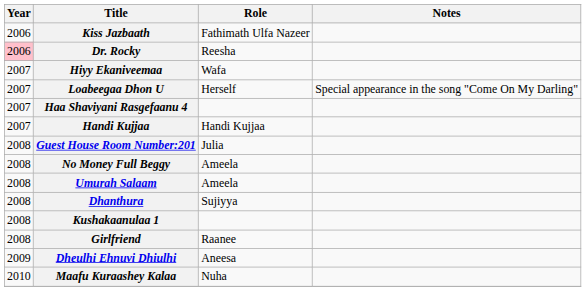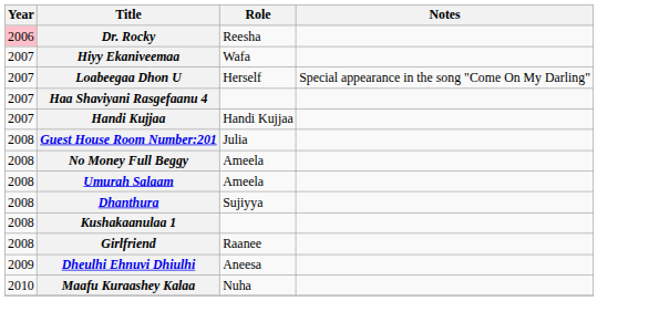 <table class="wikitable sortable plainrowheaders">
 <tr style="background:#ccc; text-align:center;">
 <th scope="col">Year</th>
 <th scope="col">Title</th>
 <th scope="col">Role</th>
 <th scope="col">Notes</th>
-</tr>
-<tr>
-<td>2006</td>
-<th scope="row"><em>Kiss Jazbaath</em></th>
-<td>Fathimath Ulfa Nazeer</td>
-<td></td>
 </tr>
 <tr>
 <td style="background: pink;">2006</td>
 <th scope="row"><em>Dr. Rocky</em></th>
 <td>Reesha</td>
 <td></td>
 </tr>
 <tr>
 <td>2007</td>
 <th scope="row"><em>Hiyy Ekaniveemaa</em></th>
 <td>Wafa</td>
 <td></td>
 </tr>
 <tr>
 <td>2007</td>
 <th scope="row"><em>Loabeegaa Dhon U</em></th>
 <td>Herself</td>
 <td>Special appearance in the song "Come On My Darling"</td>
 </tr>
 <tr>
 <td>2007</td>
 <th scope="row"><em>Haa Shaviyani Rasgefaanu 4</em></th>
 <td></td>
 <td></td>
 </tr>
 <tr>
 <td>2007</td>
 <th scope="row"><em>Handi Kujjaa</em></th>
 <td>Handi Kujjaa</td>
 <td></td>
 </tr>
 <tr>
 <td>2008</td>
 <th scope="row"><em><a href='#'>Guest House Room Number:201</a></em></th>
 <td>Julia</td>
 <td></td>
 </tr>
 <tr>
 <td>2008</td>
 <th scope="row"><em>No Money Full Beggy</em></th>
 <td>Ameela</td>
 <td></td>
 </tr>
 <tr>
 <td>2008</td>
 <th scope="row"><a href='#'><em>Umurah Salaam</em></a></th>
 <td>Ameela</td>
 <td></td>
 </tr>
 <tr>
 <td>2008</td>
 <th scope="row"><em><a href='#'>Dhanthura</a></em></th>
 <td>Sujiyya</td>
 <td></td>
 </tr>
 <tr>
 <td>2008</td>
 <th scope="row"><em>Kushakaanulaa 1</em></th>
 <td></td>
 <td></td>
 </tr>
 <tr>
 <td>2008</td>
 <th scope="row"><em>Girlfriend</em></th>
 <td>Raanee</td>
 <td></td>
 </tr>
 <tr>
 <td>2009</td>
 <th scope="row"><em><a href='#'>Dheulhi Ehnuvi Dhiulhi</a></em></th>
 <td>Aneesa</td>
 <td></td>
 </tr>
 <tr>
 <td>2010</td>
 <th scope="row"><em>Maafu Kuraashey Kalaa</em></th>
 <td>Nuha</td>
 <td></td>
 </tr>
 <tr>
 </tr>
 </table>
